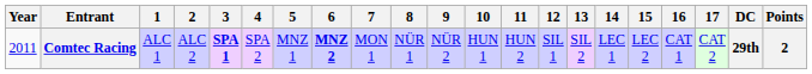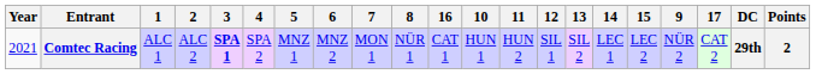 <table class="wikitable" style="text-align:center; font-size:85%">
 <tr>
 <th>Year</th>
 <th>Entrant</th>
 <th>1</th>
 <th>2</th>
 <th>3</th>
 <th>4</th>
 <th>5</th>
 <th>6</th>
 <th>7</th>
 <th>8</th>
-<th>9</th>
+<th>16</th>
 <th>10</th>
 <th>11</th>
 <th>12</th>
 <th>13</th>
 <th>14</th>
 <th>15</th>
-<th>16</th>
+<th>9</th>
 <th>17</th>
 <th>DC</th>
 <th>Points</th>
 </tr>
 <tr>
-<td><a href='#'>2011</a></td>
+<td><a href='#'>2021</a></td>
 <th nowrap><a href='#'>Comtec Racing</a></th>
 <td style="background:#CFCFFF;"><a href='#'>ALC<br>1</a><br></td>
 <td style="background:#CFCFFF;"><a href='#'>ALC<br>2</a><br></td>
 <td style="background:#EFCFFF;"><strong><a href='#'>SPA<br>1</a><br></strong></td>
 <td style="background:#EFCFFF;"><a href='#'>SPA<br>2</a><br></td>
 <td style="background:#CFCFFF;"><a href='#'>MNZ<br>1</a><br></td>
-<td style="background:#CFCFFF;"><strong><a href='#'>MNZ<br>2</a><br></strong></td>
+<td style="background:#CFCFFF;"><a href='#'>MNZ<br>2</a><br></td>
 <td style="background:#CFCFFF;"><a href='#'>MON<br>1</a><br></td>
 <td style="background:#CFCFFF;"><a href='#'>NÜR<br>1</a><br></td>
-<td style="background:#CFCFFF;"><a href='#'>NÜR<br>2</a><br></td>
+<td style="background:#CFCFFF;"><a href='#'>CAT<br>1</a><br></td>
 <td style="background:#CFCFFF;"><a href='#'>HUN<br>1</a><br></td>
 <td style="background:#CFCFFF;"><a href='#'>HUN<br>2</a><br></td>
 <td style="background:#CFCFFF;"><a href='#'>SIL<br>1</a><br></td>
 <td style="background:#EFCFFF;"><a href='#'>SIL<br>2</a><br></td>
 <td style="background:#CFCFFF;"><a href='#'>LEC<br>1</a><br></td>
 <td style="background:#CFCFFF;"><a href='#'>LEC<br>2</a><br></td>
-<td style="background:#CFCFFF;"><a href='#'>CAT<br>1</a><br></td>
+<td style="background:#CFCFFF;"><a href='#'>NÜR<br>2</a><br></td>
 <td style="background:#DFfFDF;"><a href='#'>CAT<br>2</a><br></td>
 <th>29th</th>
 <th>2</th>
 </tr>
 </table>
